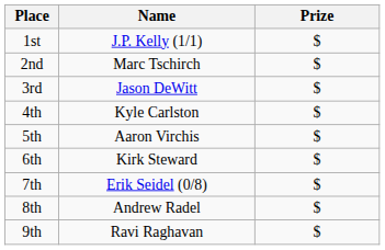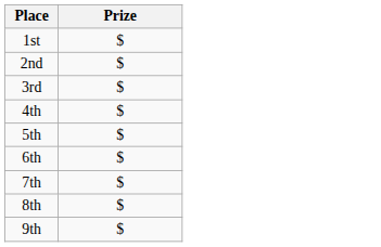 <table class="wikitable">
 <tr>
 <th width="50">Place</th>
-<th width="200">Name</th>
 <th width="125">Prize</th>
 </tr>
 <tr>
 <td align = "center">1st</td>
-<td align = "center"><a href='#'>J.P. Kelly</a> (1/1)</td>
 <td align = "center">$</td>
 </tr>
 <tr>
 <td align = "center">2nd</td>
-<td align = "center">Marc Tschirch</td>
 <td align = "center">$</td>
 </tr>
 <tr>
 <td align = "center">3rd</td>
-<td align = "center"><a href='#'>Jason DeWitt</a></td>
 <td align = "center">$</td>
 </tr>
 <tr>
 <td align = "center">4th</td>
-<td align = "center">Kyle Carlston</td>
 <td align = "center">$</td>
 </tr>
 <tr>
 <td align = "center">5th</td>
-<td align = "center">Aaron Virchis</td>
 <td align = "center">$</td>
 </tr>
 <tr>
 <td align = "center">6th</td>
-<td align = "center">Kirk Steward</td>
 <td align = "center">$</td>
 </tr>
 <tr>
 <td align = "center">7th</td>
-<td align = "center"><a href='#'>Erik Seidel</a> (0/8)</td>
 <td align = "center">$</td>
 </tr>
 <tr>
 <td align = "center">8th</td>
-<td align = "center">Andrew Radel</td>
 <td align = "center">$</td>
 </tr>
 <tr>
 <td align = "center">9th</td>
-<td align = "center">Ravi Raghavan</td>
 <td align = "center">$</td>
 </tr>
 </table>
